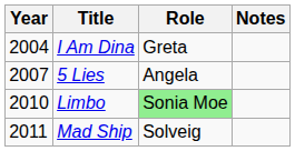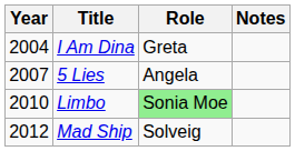 <table class="wikitable sortable">
 <tr>
 <th>Year</th>
 <th>Title</th>
 <th>Role</th>
 <th class="unsortable">Notes</th>
 </tr>
 <tr>
 <td>2004</td>
 <td><em><a href='#'>I Am Dina</a></em></td>
 <td>Greta</td>
 <td></td>
 </tr>
 <tr>
 <td>2007</td>
 <td><em><a href='#'>5 Lies</a></em></td>
 <td>Angela</td>
 <td></td>
 </tr>
 <tr>
 <td>2010</td>
 <td><em><a href='#'>Limbo</a></em></td>
 <td style="background: lightgreen;">Sonia Moe</td>
 <td></td>
 </tr>
 <tr>
-<td>2011</td>
+<td>2012</td>
 <td><em><a href='#'>Mad Ship</a></em></td>
 <td>Solveig</td>
 <td></td>
 </tr>
 </table>
